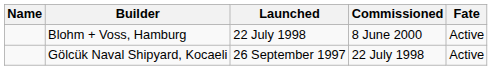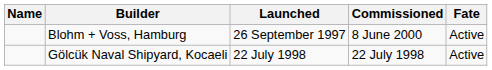 <table class="wikitable">
 <tr>
 <th>Name</th>
 <th>Builder</th>
 <th>Launched</th>
 <th>Commissioned</th>
 <th>Fate</th>
 </tr>
 <tr>
 <td></td>
 <td> Blohm + Voss, Hamburg</td>
-<td>22 July 1998</td>
+<td>26 September 1997</td>
 <td>8 June 2000</td>
 <td>Active</td>
 </tr>
 <tr>
 <td></td>
 <td> Gölcük Naval Shipyard, Kocaeli</td>
-<td>26 September 1997</td>
+<td>22 July 1998</td>
 <td>22 July 1998</td>
 <td>Active</td>
 </tr>
 </table>
